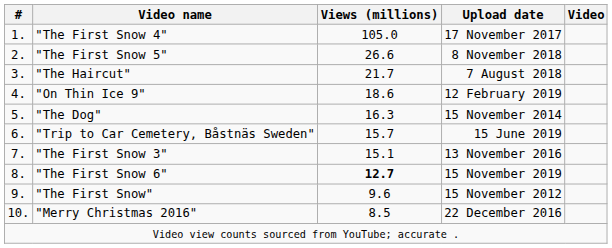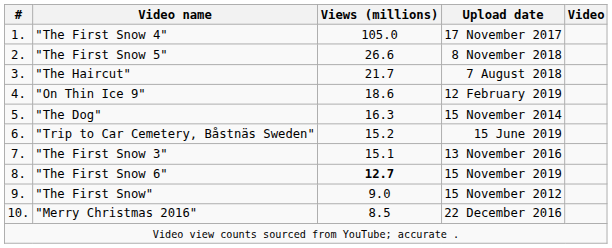 <table class="wikitable sortable">
 <tr>
 <th align="center">#</th>
 <th>Video name</th>
 <th>Views (millions)</th>
 <th align="center" data-sort-type="date">Upload date</th>
 <th class="unsortable">Video</th>
 </tr>
 <tr>
 <td align="center">1.</td>
 <td>"The First Snow 4"</td>
 <td align="center">105.0</td>
 <td align="right">17 November 2017</td>
 <td align="center"></td>
 </tr>
 <tr>
 <td align="center">2.</td>
 <td>"The First Snow 5"</td>
 <td align="center">26.6</td>
 <td align="right">8 November 2018</td>
 <td align="center"></td>
 </tr>
 <tr>
 <td align="center">3.</td>
 <td>"The Haircut"</td>
 <td align="center">21.7</td>
 <td align="right">7 August 2018</td>
 <td align="center"></td>
 </tr>
 <tr>
 <td align="center">4.</td>
 <td>"On Thin Ice 9"</td>
 <td align="center">18.6</td>
 <td align="right">12 February 2019</td>
 <td align="center"></td>
 </tr>
 <tr>
 <td align="center">5.</td>
 <td>"The Dog"</td>
 <td align="center">16.3</td>
 <td align="right">15 November 2014</td>
 <td align="center"></td>
 </tr>
 <tr>
 <td align="center">6.</td>
 <td>"Trip to Car Cemetery, Båstnäs Sweden"</td>
-<td align="center">15.7</td>
+<td align="center">15.2</td>
 <td align="right">15 June 2019</td>
 <td align="center"></td>
 </tr>
 <tr>
 <td align="center">7.</td>
 <td>"The First Snow 3"</td>
 <td align="center">15.1</td>
 <td align="right">13 November 2016</td>
 <td align="center"></td>
 </tr>
 <tr>
 <td align="center">8.</td>
 <td>"The First Snow 6"</td>
 <td align="center"><strong>12.7</strong></td>
 <td align="right">15 November 2019</td>
 <td align="center"></td>
 </tr>
 <tr>
 <td align="center">9.</td>
 <td>"The First Snow"</td>
-<td align="center">9.6</td>
+<td align="center">9.0</td>
 <td align="right">15 November 2012</td>
 <td align="center"></td>
 </tr>
 <tr>
 <td align="center">10.</td>
 <td>"Merry Christmas 2016"</td>
 <td align="center">8.5</td>
 <td align="right">22 December 2016</td>
 <td align="center"></td>
 </tr>
 <tr class="sortbottom">
 <td colspan="7" align="center"><small>Video view counts sourced from YouTube; accurate .</small></td>
 </tr>
 </table>
